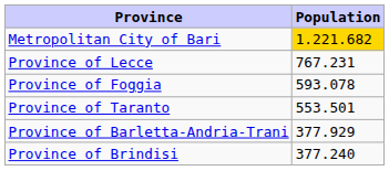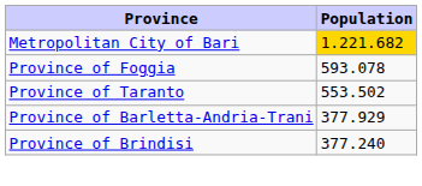 <table class="wikitable centered">
 <tr>
 <th style="background:#ccf;">Province</th>
 <th style="background:#ccf;">Population</th>
 </tr>
 <tr>
 <td><a href='#'>Metropolitan City of Bari</a></td>
 <td style="background: gold;">1.221.682</td>
 </tr>
 <tr>
-<td><a href='#'>Province of Lecce</a></td>
-<td>767.231</td>
-</tr>
-<tr>
 <td><a href='#'>Province of Foggia</a></td>
 <td>593.078</td>
 </tr>
 <tr>
 <td><a href='#'>Province of Taranto</a></td>
-<td>553.501</td>
+<td>553.502</td>
 </tr>
 <tr>
 <td><a href='#'>Province of Barletta-Andria-Trani</a></td>
 <td>377.929</td>
 </tr>
 <tr>
 <td><a href='#'>Province of Brindisi</a></td>
 <td>377.240</td>
 </tr>
 </table>
